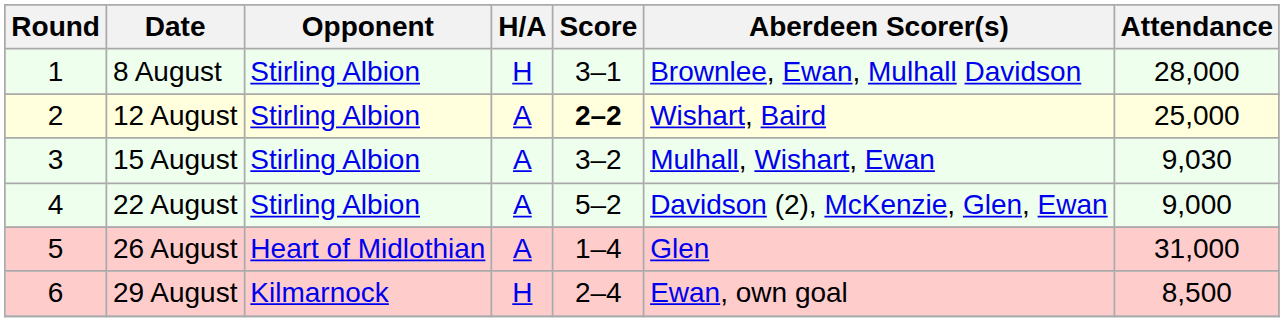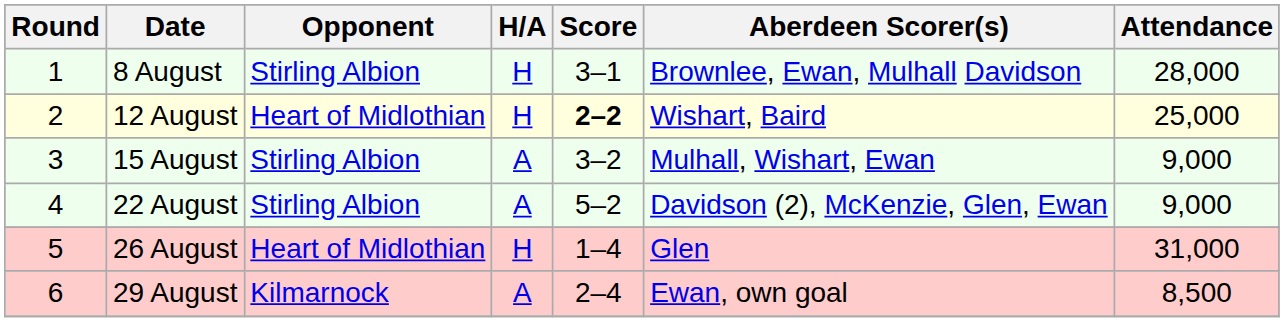 <table class="wikitable" style="text-align:center">
 <tr>
 <th>Round</th>
 <th>Date</th>
 <th>Opponent</th>
 <th>H/A</th>
 <th>Score</th>
 <th>Aberdeen Scorer(s)</th>
 <th>Attendance</th>
 </tr>
 <tr bgcolor=#EEFFEE>
 <td>1</td>
 <td align=left>8 August</td>
 <td align=left><a href='#'>Stirling Albion</a></td>
 <td><a href='#'>H</a></td>
 <td>3–1</td>
 <td align=left><a href='#'>Brownlee</a>, <a href='#'>Ewan</a>, <a href='#'>Mulhall</a> <a href='#'>Davidson</a></td>
 <td>28,000</td>
 </tr>
 <tr bgcolor=#FFFFDD>
 <td>2</td>
 <td align=left>12 August</td>
-<td align=left><a href='#'>Stirling Albion</a></td>
-<td><a href='#'>A</a></td>
+<td align=left><a href='#'>Heart of Midlothian</a></td>
+<td><a href='#'>H</a></td>
 <td><strong>2–2</strong></td>
 <td align=left><a href='#'>Wishart</a>, <a href='#'>Baird</a></td>
 <td>25,000</td>
 </tr>
 <tr bgcolor=#EEFFEE>
 <td>3</td>
 <td align=left>15 August</td>
 <td align=left><a href='#'>Stirling Albion</a></td>
 <td><a href='#'>A</a></td>
 <td>3–2</td>
 <td align=left><a href='#'>Mulhall</a>, <a href='#'>Wishart</a>, <a href='#'>Ewan</a></td>
-<td>9,030</td>
+<td>9,000</td>
 </tr>
 <tr bgcolor=#EEFFEE>
 <td>4</td>
 <td align=left>22 August</td>
 <td align=left><a href='#'>Stirling Albion</a></td>
 <td><a href='#'>A</a></td>
 <td>5–2</td>
 <td align=left><a href='#'>Davidson</a> (2), <a href='#'>McKenzie</a>, <a href='#'>Glen</a>, <a href='#'>Ewan</a></td>
 <td>9,000</td>
 </tr>
 <tr bgcolor=#FFCCCC>
 <td>5</td>
 <td align=left>26 August</td>
 <td align=left><a href='#'>Heart of Midlothian</a></td>
-<td><a href='#'>A</a></td>
+<td><a href='#'>H</a></td>
 <td>1–4</td>
 <td align=left><a href='#'>Glen</a></td>
 <td>31,000</td>
 </tr>
 <tr bgcolor=#FFCCCC>
 <td>6</td>
 <td align=left>29 August</td>
 <td align=left><a href='#'>Kilmarnock</a></td>
-<td><a href='#'>H</a></td>
+<td><a href='#'>A</a></td>
 <td>2–4</td>
 <td align=left><a href='#'>Ewan</a>, own goal</td>
 <td>8,500</td>
 </tr>
 <tr>
 </tr>
 </table>
